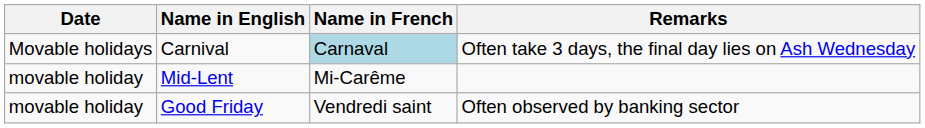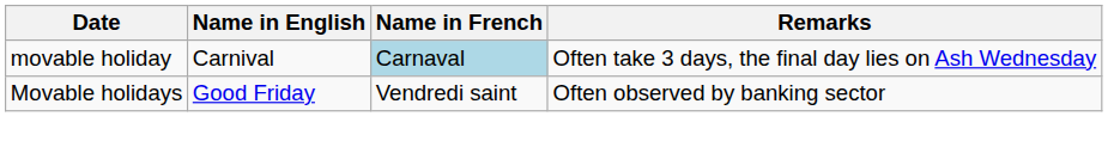 <table class="wikitable">
 <tr>
 <th>Date</th>
 <th>Name in English</th>
 <th>Name in French</th>
 <th>Remarks</th>
 </tr>
 <tr>
-<td>Movable holidays</td>
+<td>movable holiday</td>
 <td>Carnival</td>
 <td style="background: lightblue;">Carnaval</td>
 <td>Often take 3 days, the final day lies on <a href='#'>Ash Wednesday</a></td>
 </tr>
 <tr>
-<td>movable holiday</td>
-<td><a href='#'>Mid-Lent</a></td>
-<td>Mi-Carême</td>
-<td></td>
-</tr>
-<tr>
-<td>movable holiday</td>
+<td>Movable holidays</td>
 <td><a href='#'>Good Friday</a></td>
 <td>Vendredi saint</td>
 <td>Often observed by banking sector</td>
 </tr>
 </table>
